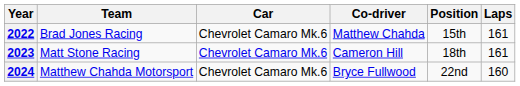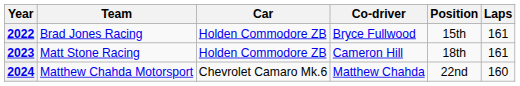 <table class="wikitable" style="font-size: 95%;">
 <tr>
 <th>Year</th>
 <th>Team</th>
 <th>Car</th>
 <th>Co-driver</th>
 <th>Position</th>
 <th>Laps</th>
 </tr>
 <tr>
 <th><a href='#'>2022</a></th>
 <td><a href='#'>Brad Jones Racing</a></td>
-<td>Chevrolet Camaro Mk.6</td>
-<td> <a href='#'>Matthew Chahda</a></td>
+<td><a href='#'>Holden Commodore ZB</a></td>
+<td> <a href='#'>Bryce Fullwood</a></td>
 <td align="center">15th</td>
 <td align="center">161</td>
 </tr>
 <tr>
 <th><a href='#'>2023</a></th>
 <td><a href='#'>Matt Stone Racing</a></td>
-<td><a href='#'>Chevrolet Camaro Mk.6</a></td>
+<td><a href='#'>Holden Commodore ZB</a></td>
 <td> <a href='#'>Cameron Hill</a></td>
 <td align="center">18th</td>
 <td align="center">161</td>
 </tr>
 <tr>
 <th><a href='#'>2024</a></th>
 <td><a href='#'>Matthew Chahda Motorsport</a></td>
 <td>Chevrolet Camaro Mk.6</td>
-<td> <a href='#'>Bryce Fullwood</a></td>
+<td> <a href='#'>Matthew Chahda</a></td>
 <td align="center">22nd</td>
 <td align="center">160</td>
 </tr>
 </table>
